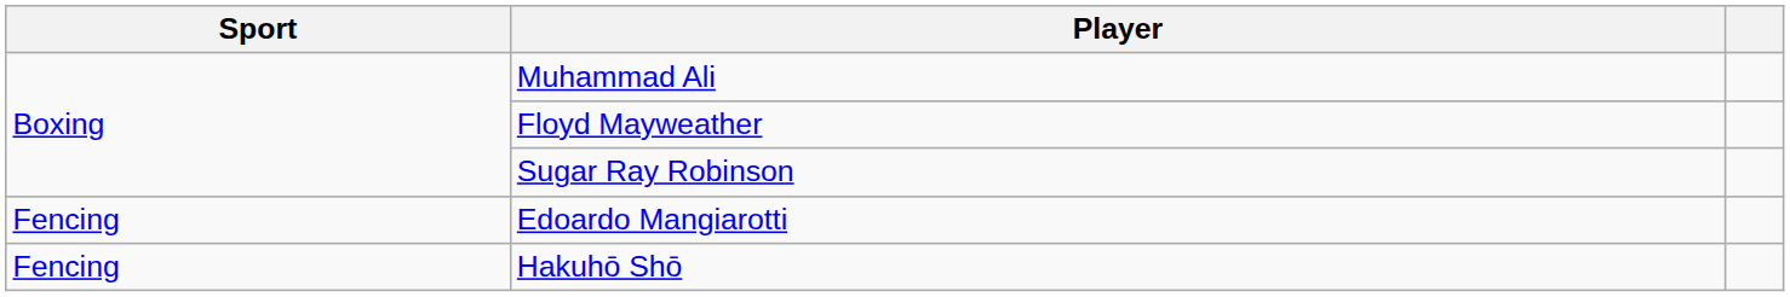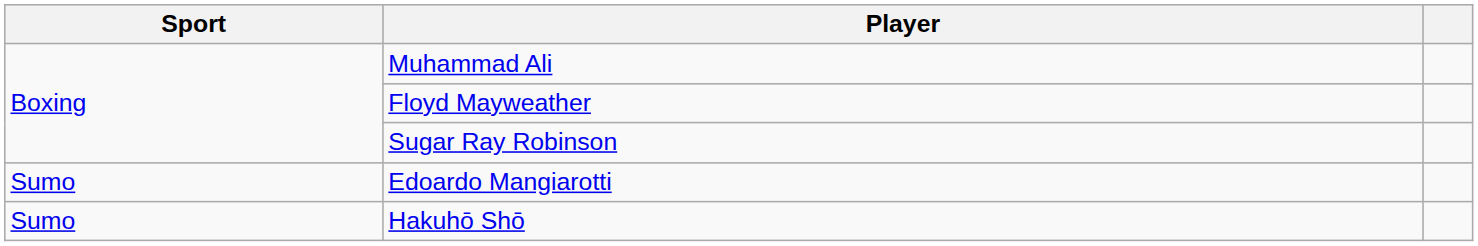 <table class="wikitable mw-uncollapsed" style="width:75%;">
 <tr>
 <th>Sport</th>
 <th>Player</th>
 <th></th>
 </tr>
 <tr>
 <td rowspan="3"><a href='#'>Boxing</a></td>
 <td><a href='#'>Muhammad Ali</a></td>
 <td></td>
 </tr>
 <tr>
 <td><a href='#'>Floyd Mayweather</a></td>
 <td></td>
 </tr>
 <tr>
 <td><a href='#'>Sugar Ray Robinson</a></td>
 <td></td>
 </tr>
 <tr>
-<td><a href='#'>Fencing</a></td>
+<td><a href='#'>Sumo</a></td>
 <td><a href='#'>Edoardo Mangiarotti</a></td>
 <td></td>
 </tr>
 <tr>
-<td><a href='#'>Fencing</a></td>
+<td><a href='#'>Sumo</a></td>
 <td><a href='#'>Hakuhō Shō</a></td>
 <td></td>
 </tr>
 </table>
